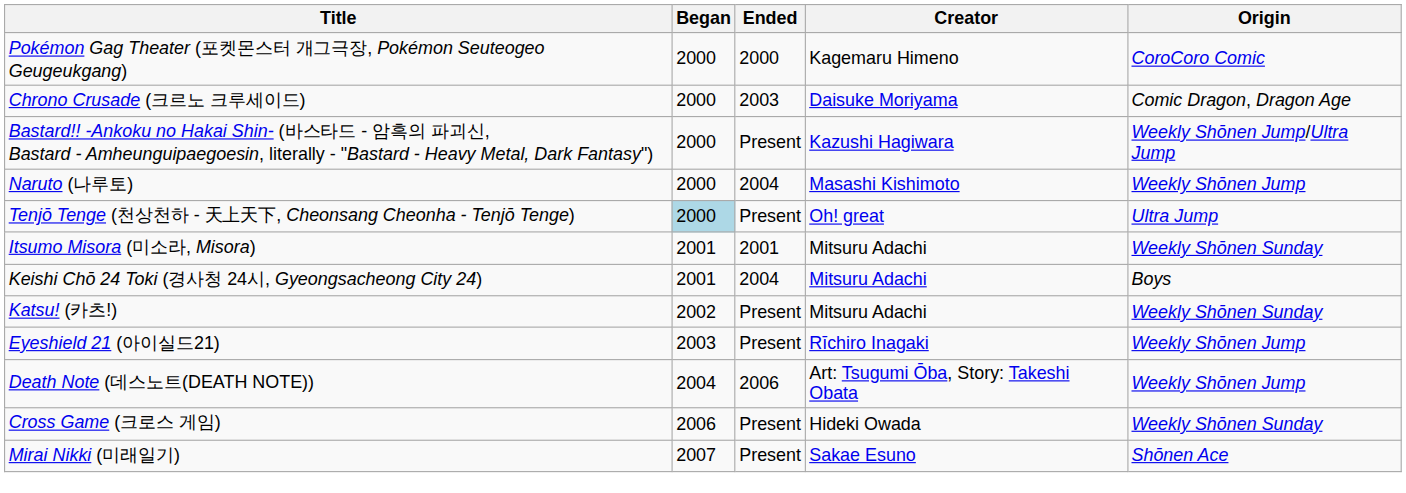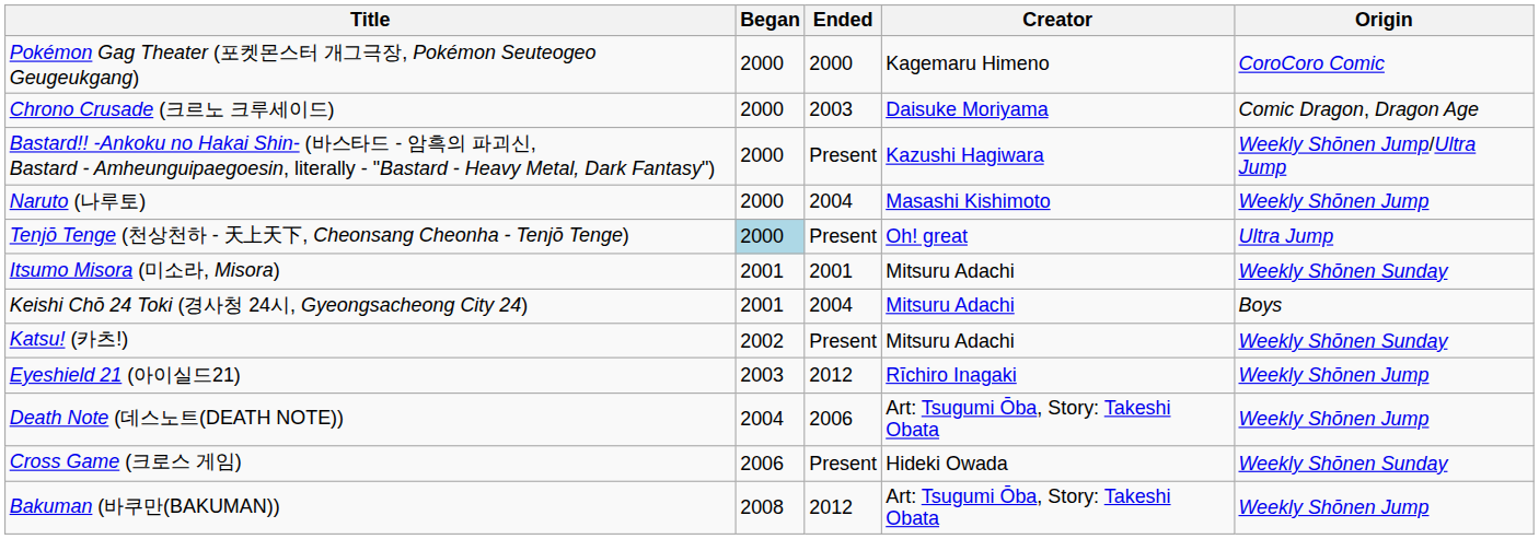 <table class="wikitable sortable">
 <tr>
 <th>Title</th>
 <th>Began</th>
 <th>Ended</th>
 <th>Creator</th>
 <th>Origin</th>
 </tr>
 <tr>
 <td><em><a href='#'>Pokémon</a> Gag Theater</em> (포켓몬스터 개그극장, <em>Pokémon Seuteogeo Geugeukgang</em>)</td>
 <td>2000</td>
 <td>2000</td>
 <td>Kagemaru Himeno</td>
 <td><em><a href='#'>CoroCoro Comic</a></em></td>
 </tr>
 <tr>
 <td><em><a href='#'>Chrono Crusade</a></em> (크르노 크루세이드)</td>
 <td>2000</td>
 <td>2003</td>
 <td><a href='#'>Daisuke Moriyama</a></td>
 <td><em>Comic Dragon</em>, <em>Dragon Age</em></td>
 </tr>
 <tr>
 <td><em><a href='#'>Bastard!! -Ankoku no Hakai Shin-</a></em> (바스타드 - 암흑의 파괴신,<br><em>Bastard - Amheunguipaegoesin</em>, literally - "<em>Bastard - Heavy Metal, Dark Fantasy</em>")</td>
 <td>2000</td>
 <td>Present</td>
 <td><a href='#'>Kazushi Hagiwara</a></td>
 <td><em><a href='#'>Weekly Shōnen Jump</a></em>/<em><a href='#'>Ultra Jump</a></em></td>
 </tr>
 <tr>
 <td><em><a href='#'>Naruto</a></em> (나루토)</td>
 <td>2000</td>
 <td>2004</td>
 <td><a href='#'>Masashi Kishimoto</a></td>
 <td><em><a href='#'>Weekly Shōnen Jump</a></em></td>
 </tr>
 <tr>
 <td><em><a href='#'>Tenjō Tenge</a></em> (천상천하 - 天上天下, <em>Cheonsang Cheonha - Tenjō Tenge</em>)</td>
 <td style="background: lightblue;">2000</td>
 <td>Present</td>
 <td><a href='#'>Oh! great</a></td>
 <td><em><a href='#'>Ultra Jump</a></em></td>
 </tr>
 <tr>
 <td><em><a href='#'>Itsumo Misora</a></em> (미소라, <em>Misora</em>)</td>
 <td>2001</td>
 <td>2001</td>
 <td>Mitsuru Adachi</td>
 <td><em><a href='#'>Weekly Shōnen Sunday</a></em></td>
 </tr>
 <tr>
 <td><em>Keishi Chō 24 Toki</em> (경사청 24시, <em>Gyeongsacheong City 24</em>)</td>
 <td>2001</td>
 <td>2004</td>
 <td><a href='#'>Mitsuru Adachi</a></td>
 <td><em>Boys</em></td>
 </tr>
 <tr>
 <td><em><a href='#'>Katsu!</a></em> (카츠!)</td>
 <td>2002</td>
 <td>Present</td>
 <td>Mitsuru Adachi</td>
 <td><em><a href='#'>Weekly Shōnen Sunday</a></em></td>
 </tr>
 <tr>
 <td><em><a href='#'>Eyeshield 21</a></em> (아이실드21)</td>
 <td>2003</td>
-<td>Present</td>
+<td>2012</td>
 <td><a href='#'>Rīchiro Inagaki</a></td>
 <td><em><a href='#'>Weekly Shōnen Jump</a></em></td>
 </tr>
 <tr>
 <td><em><a href='#'>Death Note</a></em> (데스노트(DEATH NOTE))</td>
 <td>2004</td>
 <td>2006</td>
 <td>Art: <a href='#'>Tsugumi Ōba</a>, Story: <a href='#'>Takeshi Obata</a></td>
 <td><em><a href='#'>Weekly Shōnen Jump</a></em></td>
 </tr>
 <tr>
 <td><em><a href='#'>Cross Game</a></em> (크로스 게임)</td>
 <td>2006</td>
 <td>Present</td>
 <td>Hideki Owada</td>
 <td><em><a href='#'>Weekly Shōnen Sunday</a></em></td>
 </tr>
 <tr>
-<td><em><a href='#'>Mirai Nikki</a></em> (미래일기)</td>
-<td>2007</td>
-<td>Present</td>
-<td><a href='#'>Sakae Esuno</a></td>
-<td><em><a href='#'>Shōnen Ace</a></em></td>
+<td><em><a href='#'>Bakuman</a></em> (바쿠만(BAKUMAN))</td>
+<td>2008</td>
+<td>2012</td>
+<td>Art: <a href='#'>Tsugumi Ōba</a>, Story: <a href='#'>Takeshi Obata</a></td>
+<td><em><a href='#'>Weekly Shōnen Jump</a></em></td>
 </tr>
 </table>
